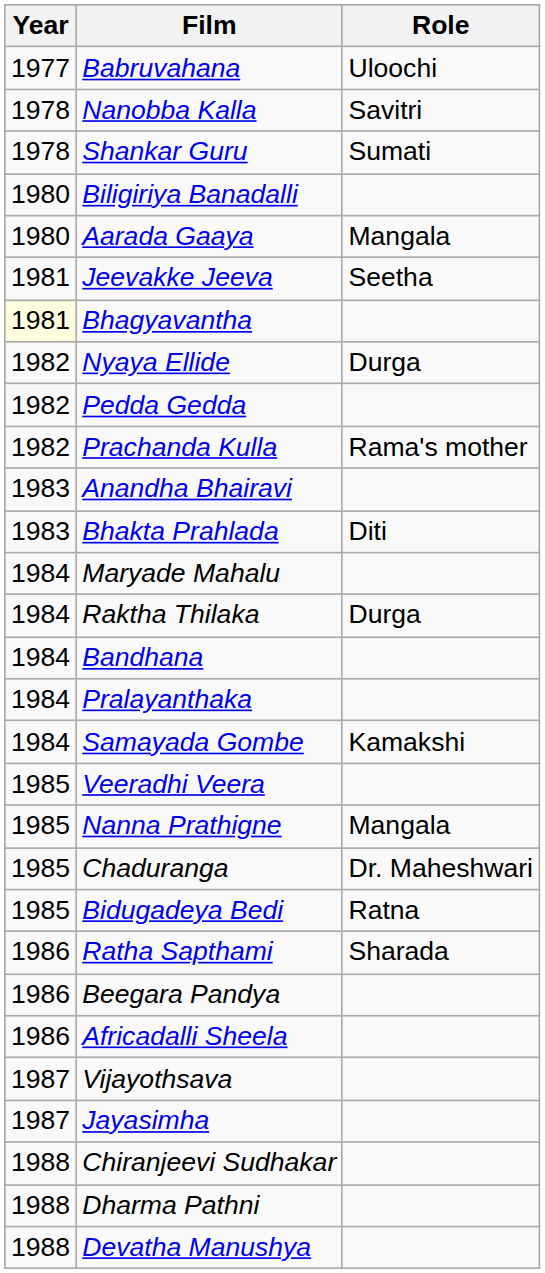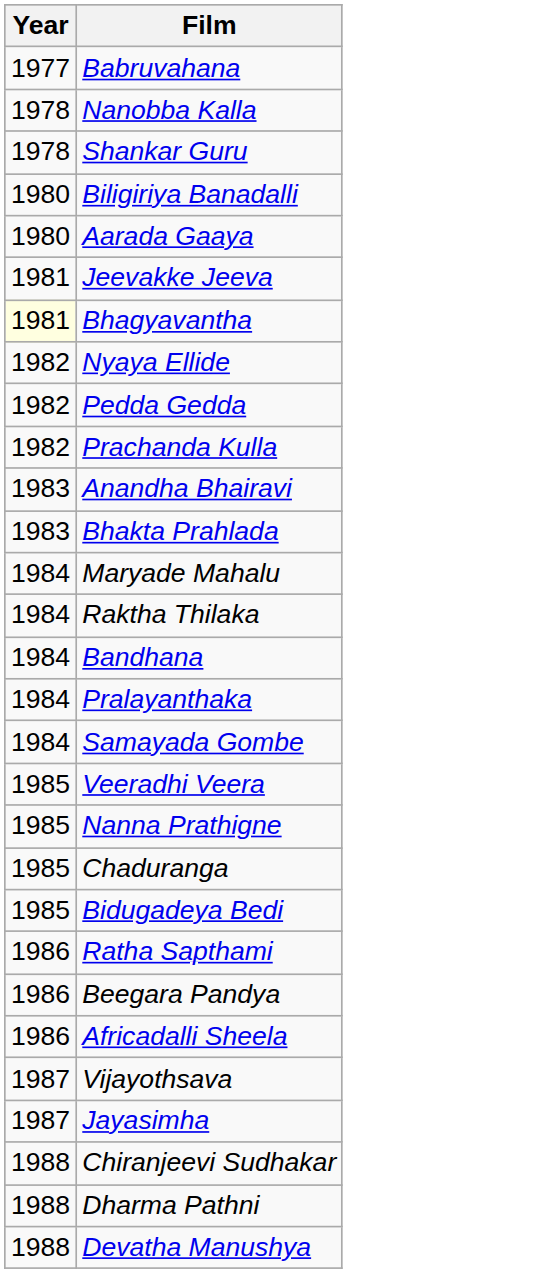 <table class="wikitable sortable">
 <tr>
 <th>Year</th>
 <th>Film</th>
-<th>Role</th>
 </tr>
 <tr>
 <td>1977</td>
 <td><em><a href='#'>Babruvahana</a></em></td>
-<td>Uloochi</td>
 </tr>
 <tr>
 <td>1978</td>
 <td><em><a href='#'>Nanobba Kalla</a></em></td>
-<td>Savitri</td>
 </tr>
 <tr>
 <td>1978</td>
 <td><em><a href='#'>Shankar Guru</a></em></td>
-<td>Sumati</td>
 </tr>
 <tr>
 <td>1980</td>
 <td><em><a href='#'>Biligiriya Banadalli</a></em></td>
-<td></td>
 </tr>
 <tr>
 <td>1980</td>
 <td><em><a href='#'>Aarada Gaaya</a></em></td>
-<td>Mangala</td>
 </tr>
 <tr>
 <td>1981</td>
 <td><em><a href='#'>Jeevakke Jeeva</a></em></td>
-<td>Seetha</td>
 </tr>
 <tr>
 <td style="background: lightyellow;">1981</td>
 <td><em><a href='#'>Bhagyavantha</a></em></td>
-<td></td>
 </tr>
 <tr>
 <td>1982</td>
 <td><em><a href='#'>Nyaya Ellide</a></em></td>
-<td>Durga</td>
 </tr>
 <tr>
 <td>1982</td>
 <td><em><a href='#'>Pedda Gedda</a></em></td>
-<td></td>
 </tr>
 <tr>
 <td>1982</td>
 <td><em><a href='#'>Prachanda Kulla</a></em></td>
-<td>Rama's mother</td>
 </tr>
 <tr>
 <td>1983</td>
 <td><em><a href='#'>Anandha Bhairavi</a></em></td>
-<td></td>
 </tr>
 <tr>
 <td>1983</td>
 <td><em><a href='#'>Bhakta Prahlada</a></em></td>
-<td>Diti</td>
 </tr>
 <tr>
 <td>1984</td>
 <td><em>Maryade Mahalu</em></td>
-<td></td>
 </tr>
 <tr>
 <td>1984</td>
 <td><em>Raktha Thilaka</em></td>
-<td>Durga</td>
 </tr>
 <tr>
 <td>1984</td>
 <td><em><a href='#'>Bandhana</a></em></td>
-<td></td>
 </tr>
 <tr>
 <td>1984</td>
 <td><em><a href='#'>Pralayanthaka</a></em></td>
-<td></td>
 </tr>
 <tr>
 <td>1984</td>
 <td><em><a href='#'>Samayada Gombe</a></em></td>
-<td>Kamakshi</td>
 </tr>
 <tr>
 <td>1985</td>
 <td><em><a href='#'>Veeradhi Veera</a></em></td>
-<td></td>
 </tr>
 <tr>
 <td>1985</td>
 <td><em><a href='#'>Nanna Prathigne</a></em></td>
-<td>Mangala</td>
 </tr>
 <tr>
 <td>1985</td>
 <td><em>Chaduranga</em></td>
-<td>Dr. Maheshwari</td>
 </tr>
 <tr>
 <td>1985</td>
 <td><em><a href='#'>Bidugadeya Bedi</a></em></td>
-<td>Ratna</td>
 </tr>
 <tr>
 <td>1986</td>
 <td><em><a href='#'>Ratha Sapthami</a></em></td>
-<td>Sharada</td>
 </tr>
 <tr>
 <td>1986</td>
 <td><em>Beegara Pandya</em></td>
-<td></td>
 </tr>
 <tr>
 <td>1986</td>
 <td><em><a href='#'>Africadalli Sheela</a></em></td>
-<td></td>
 </tr>
 <tr>
 <td>1987</td>
 <td><em>Vijayothsava</em></td>
-<td></td>
 </tr>
 <tr>
 <td>1987</td>
 <td><em><a href='#'>Jayasimha</a></em></td>
-<td></td>
 </tr>
 <tr>
 <td>1988</td>
 <td><em>Chiranjeevi Sudhakar</em></td>
-<td></td>
 </tr>
 <tr>
 <td>1988</td>
 <td><em>Dharma Pathni</em></td>
-<td></td>
 </tr>
 <tr>
 <td>1988</td>
 <td><em><a href='#'>Devatha Manushya</a></em></td>
-<td></td>
 </tr>
 </table>
